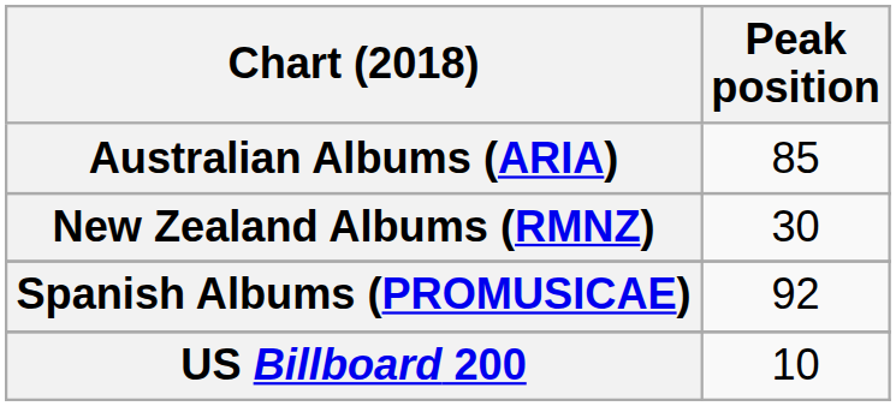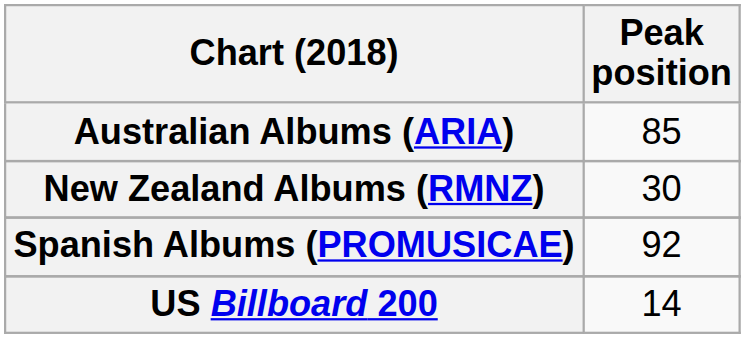 <table class="wikitable sortable plainrowheaders" style="text-align:center">
 <tr>
 <th scope="col">Chart (2018)</th>
 <th scope="col">Peak<br> position</th>
 </tr>
 <tr>
 <th scope="row">Australian Albums (<a href='#'>ARIA</a>)</th>
 <td>85</td>
 </tr>
 <tr>
 </tr>
 <tr>
 </tr>
 <tr>
 </tr>
 <tr>
 </tr>
 <tr>
 </tr>
 <tr>
 </tr>
 <tr>
 </tr>
 <tr>
 <th scope="row">New Zealand Albums (<a href='#'>RMNZ</a>)</th>
 <td>30</td>
 </tr>
 <tr>
 </tr>
 <tr>
 </tr>
 <tr>
 </tr>
 <tr>
 <th scope="row">Spanish Albums (<a href='#'>PROMUSICAE</a>)</th>
 <td>92</td>
 </tr>
 <tr>
 </tr>
 <tr>
 </tr>
 <tr>
 <th scope="row">US <a href='#'><em>Billboard</em> 200</a></th>
-<td>10</td>
+<td>14</td>
 </tr>
 </table>
